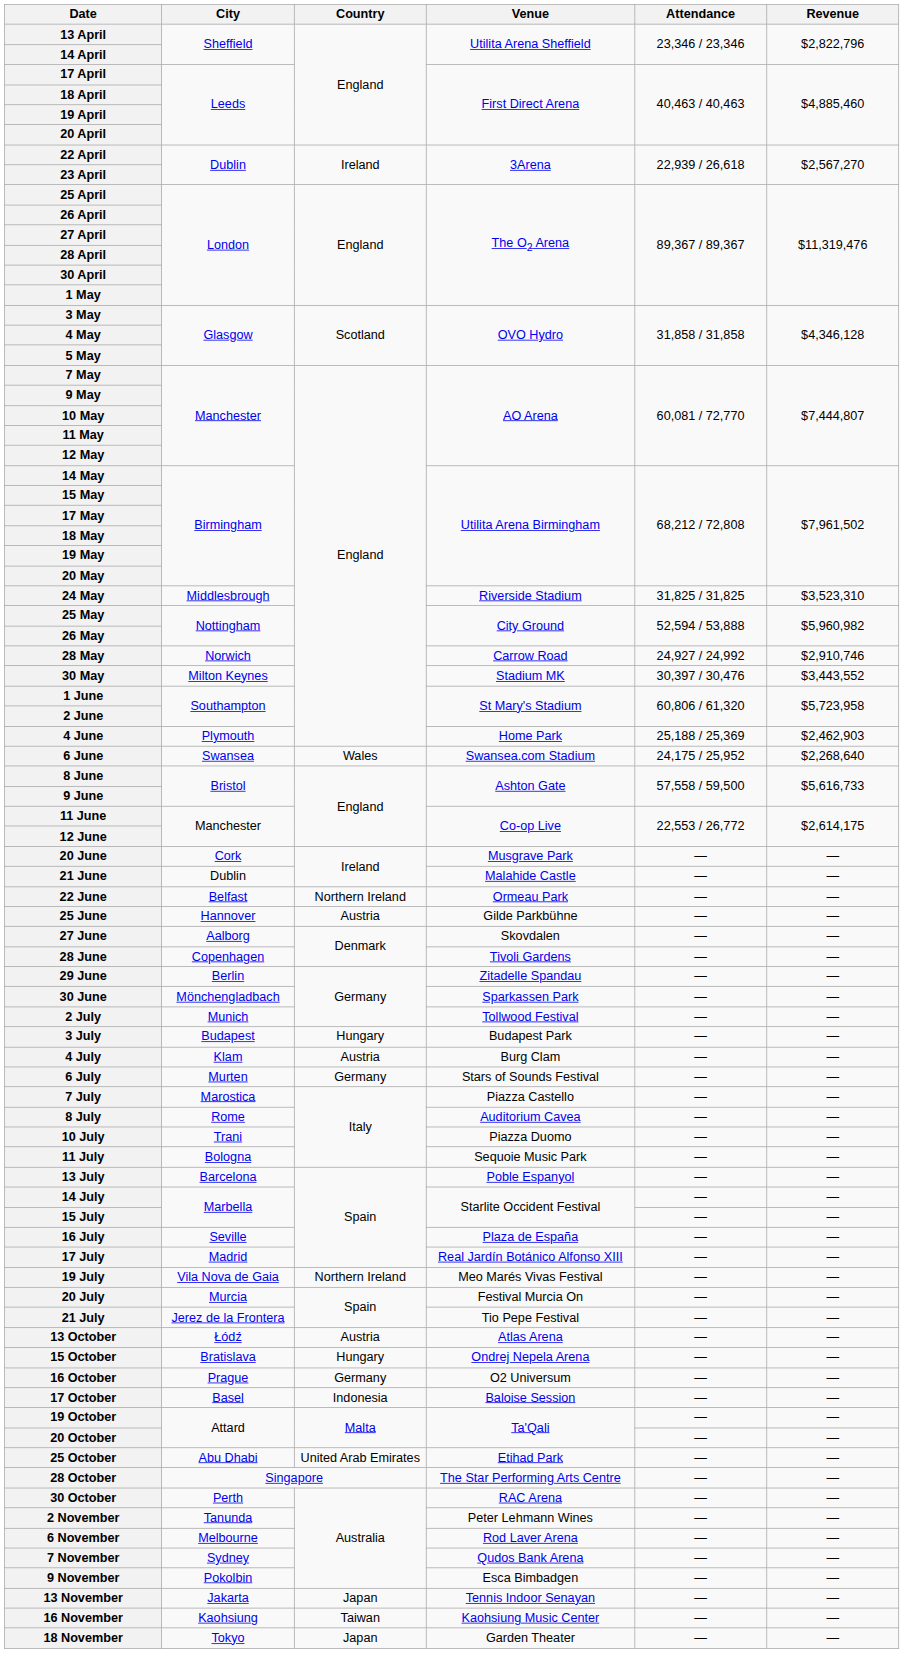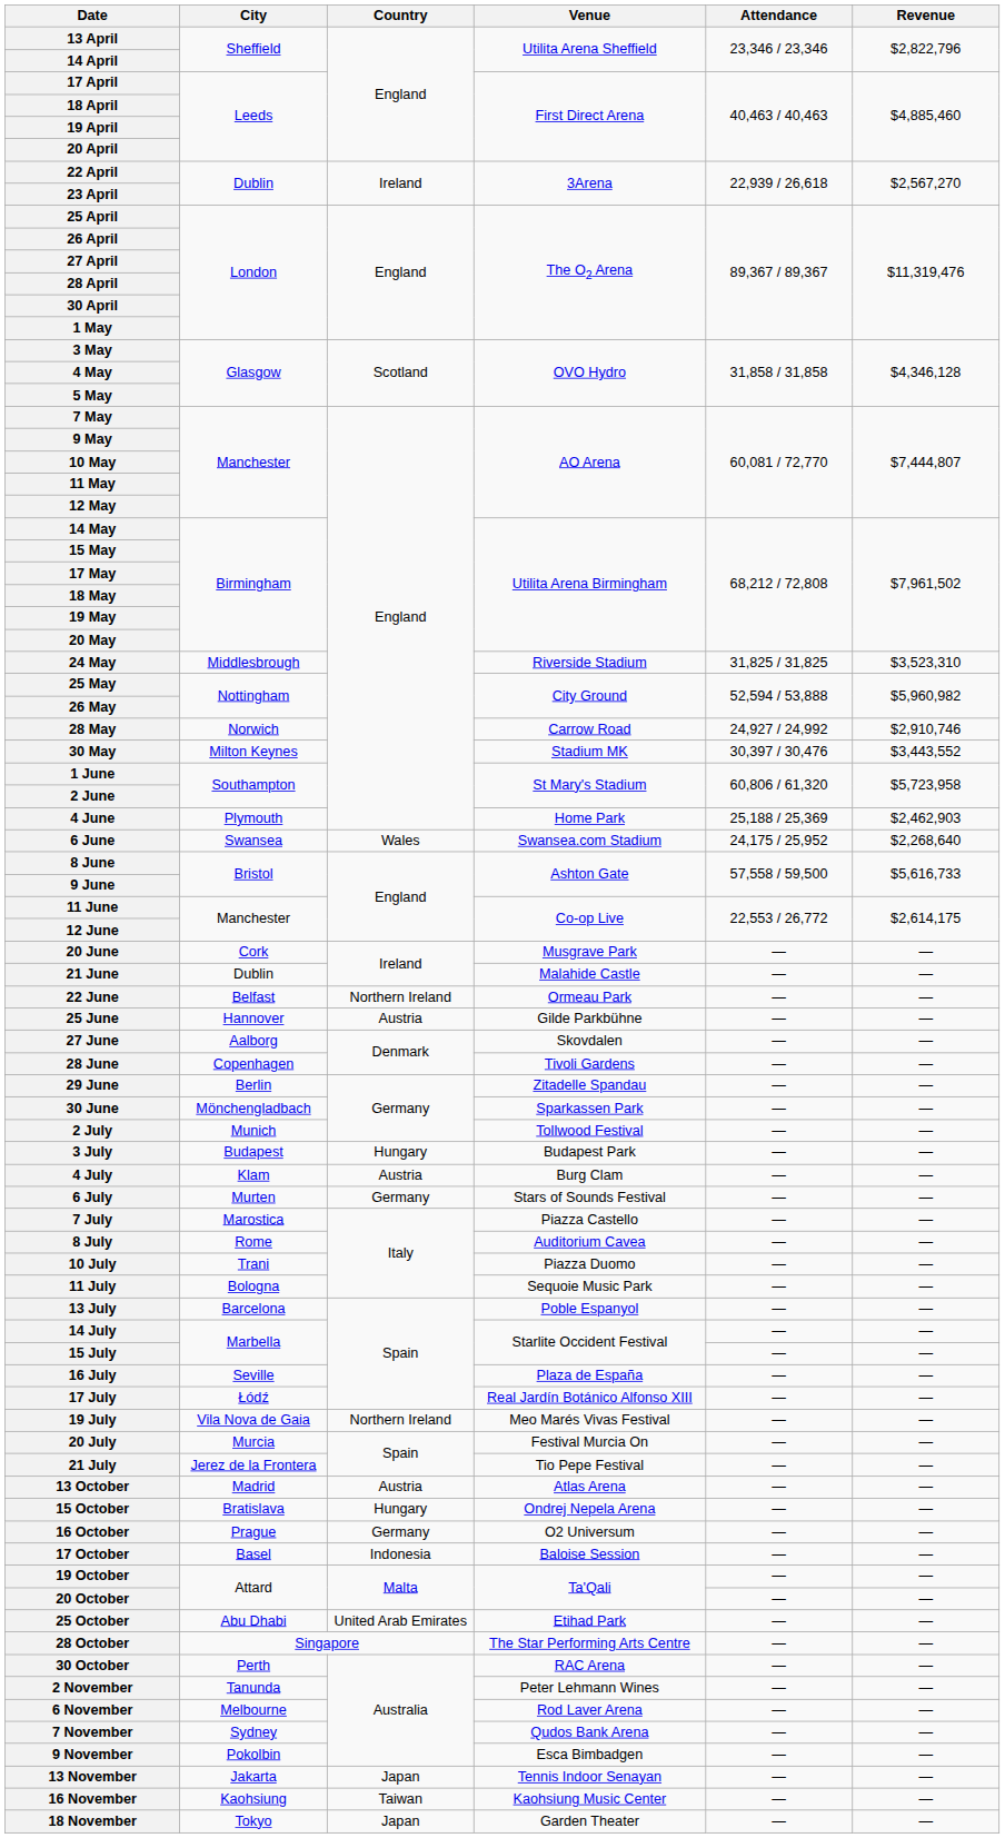 <table class="wikitable plainrowheaders" style="text-align:center;">
 <tr>
 <th scope="col" style="width:12em;">Date</th>
 <th scope="col" style="width:10em;">City</th>
 <th scope="col" style="width:10em;">Country</th>
 <th scope="col" style="width:16em;">Venue</th>
 <th scope="col" style="width:10em;">Attendance</th>
 <th scope="col" style="width:10em;">Revenue</th>
 </tr>
 <tr>
 <th scope="row">13 April</th>
 <td rowspan="2"><a href='#'>Sheffield</a></td>
 <td rowspan="6">England</td>
 <td rowspan="2"><a href='#'>Utilita Arena Sheffield</a></td>
 <td rowspan="2">23,346 / 23,346</td>
 <td rowspan="2">$2,822,796</td>
 </tr>
 <tr>
 <th scope="row">14 April</th>
 </tr>
 <tr>
 <th scope="row">17 April</th>
 <td rowspan="4"><a href='#'>Leeds</a></td>
 <td rowspan="4"><a href='#'>First Direct Arena</a></td>
 <td rowspan="4">40,463 / 40,463</td>
 <td rowspan="4">$4,885,460</td>
 </tr>
 <tr>
 <th scope="row">18 April</th>
 </tr>
 <tr>
 <th scope="row">19 April</th>
 </tr>
 <tr>
 <th scope="row">20 April</th>
 </tr>
 <tr>
 <th scope="row">22 April</th>
 <td rowspan="2"><a href='#'>Dublin</a></td>
 <td rowspan="2">Ireland</td>
 <td rowspan="2"><a href='#'>3Arena</a></td>
 <td rowspan="2">22,939 / 26,618</td>
 <td rowspan="2">$2,567,270</td>
 </tr>
 <tr>
 <th scope="row">23 April</th>
 </tr>
 <tr>
 <th scope="row">25 April</th>
 <td rowspan="6"><a href='#'>London</a></td>
 <td rowspan="6">England</td>
 <td rowspan="6"><a href='#'>The O<sub>2</sub> Arena</a></td>
 <td rowspan="6">89,367 / 89,367</td>
 <td rowspan="6">$11,319,476</td>
 </tr>
 <tr>
 <th scope="row">26 April</th>
 </tr>
 <tr>
 <th scope="row">27 April</th>
 </tr>
 <tr>
 <th scope="row">28 April</th>
 </tr>
 <tr>
 <th scope="row">30 April</th>
 </tr>
 <tr>
 <th scope="row">1 May</th>
 </tr>
 <tr>
 <th scope="row">3 May</th>
 <td rowspan="3"><a href='#'>Glasgow</a></td>
 <td rowspan="3">Scotland</td>
 <td rowspan="3"><a href='#'>OVO Hydro</a></td>
 <td rowspan="3">31,858 / 31,858</td>
 <td rowspan="3">$4,346,128</td>
 </tr>
 <tr>
 <th scope="row">4 May</th>
 </tr>
 <tr>
 <th scope="row">5 May</th>
 </tr>
 <tr>
 <th scope="row">7 May</th>
 <td rowspan="5"><a href='#'>Manchester</a></td>
 <td rowspan="19">England</td>
 <td rowspan="5"><a href='#'>AO Arena</a></td>
 <td rowspan="5">60,081 / 72,770</td>
 <td rowspan="5">$7,444,807</td>
 </tr>
 <tr>
 <th scope="row">9 May</th>
 </tr>
 <tr>
 <th scope="row">10 May</th>
 </tr>
 <tr>
 <th scope="row">11 May</th>
 </tr>
 <tr>
 <th scope="row">12 May</th>
 </tr>
 <tr>
 <th scope="row">14 May</th>
 <td rowspan="6"><a href='#'>Birmingham</a></td>
 <td rowspan="6"><a href='#'>Utilita Arena Birmingham</a></td>
 <td rowspan="6">68,212 / 72,808</td>
 <td rowspan="6">$7,961,502</td>
 </tr>
 <tr>
 <th scope="row">15 May</th>
 </tr>
 <tr>
 <th scope="row">17 May</th>
 </tr>
 <tr>
 <th scope="row">18 May</th>
 </tr>
 <tr>
 <th scope="row">19 May</th>
 </tr>
 <tr>
 <th scope="row">20 May</th>
 </tr>
 <tr>
 <th scope="row">24 May</th>
 <td><a href='#'>Middlesbrough</a></td>
 <td><a href='#'>Riverside Stadium</a></td>
 <td>31,825 / 31,825</td>
 <td>$3,523,310</td>
 </tr>
 <tr>
 <th scope="row">25 May</th>
 <td rowspan="2"><a href='#'>Nottingham</a></td>
 <td rowspan="2"><a href='#'>City Ground</a></td>
 <td rowspan="2">52,594 / 53,888</td>
 <td rowspan="2">$5,960,982</td>
 </tr>
 <tr>
 <th scope="row">26 May</th>
 </tr>
 <tr>
 <th scope="row">28 May</th>
 <td><a href='#'>Norwich</a></td>
 <td><a href='#'>Carrow Road</a></td>
 <td>24,927 / 24,992</td>
 <td>$2,910,746</td>
 </tr>
 <tr>
 <th scope="row">30 May</th>
 <td><a href='#'>Milton Keynes</a></td>
 <td><a href='#'>Stadium MK</a></td>
 <td>30,397 / 30,476</td>
 <td>$3,443,552</td>
 </tr>
 <tr>
 <th scope="row">1 June</th>
 <td rowspan="2"><a href='#'>Southampton</a></td>
 <td rowspan="2"><a href='#'>St Mary's Stadium</a></td>
 <td rowspan="2">60,806 / 61,320</td>
 <td rowspan="2">$5,723,958</td>
 </tr>
 <tr>
 <th scope="row">2 June</th>
 </tr>
 <tr>
 <th scope="row">4 June</th>
 <td><a href='#'>Plymouth</a></td>
 <td><a href='#'>Home Park</a></td>
 <td>25,188 / 25,369</td>
 <td>$2,462,903</td>
 </tr>
 <tr>
 <th scope="row">6 June</th>
 <td><a href='#'>Swansea</a></td>
 <td>Wales</td>
 <td><a href='#'>Swansea.com Stadium</a></td>
 <td>24,175 / 25,952</td>
 <td>$2,268,640</td>
 </tr>
 <tr>
 <th scope="row">8 June</th>
 <td rowspan="2"><a href='#'>Bristol</a></td>
 <td rowspan="4">England</td>
 <td rowspan="2"><a href='#'>Ashton Gate</a></td>
 <td rowspan="2">57,558 / 59,500</td>
 <td rowspan="2">$5,616,733</td>
 </tr>
 <tr>
 <th scope="row">9 June</th>
 </tr>
 <tr>
 <th scope="row">11 June</th>
 <td rowspan="2">Manchester</td>
 <td rowspan="2"><a href='#'>Co-op Live</a></td>
 <td rowspan="2">22,553 / 26,772</td>
 <td rowspan="2">$2,614,175</td>
 </tr>
 <tr>
 <th scope="row">12 June</th>
 </tr>
 <tr>
 <th scope="row">20 June</th>
 <td><a href='#'>Cork</a></td>
 <td rowspan="2">Ireland</td>
 <td><a href='#'>Musgrave Park</a></td>
 <td>—</td>
 <td>—</td>
 </tr>
 <tr>
 <th scope="row">21 June</th>
 <td>Dublin</td>
 <td><a href='#'>Malahide Castle</a></td>
 <td>—</td>
 <td>—</td>
 </tr>
 <tr>
 <th scope="row">22 June</th>
 <td><a href='#'>Belfast</a></td>
 <td>Northern Ireland</td>
 <td><a href='#'>Ormeau Park</a></td>
 <td>—</td>
 <td>—</td>
 </tr>
 <tr>
 <th scope="row">25 June</th>
 <td><a href='#'>Hannover</a></td>
 <td>Austria</td>
 <td>Gilde Parkbühne</td>
 <td>—</td>
 <td>—</td>
 </tr>
 <tr>
 <th scope="row">27 June</th>
 <td><a href='#'>Aalborg</a></td>
 <td rowspan="2">Denmark</td>
 <td>Skovdalen</td>
 <td>—</td>
 <td>—</td>
 </tr>
 <tr>
 <th scope="row">28 June</th>
 <td><a href='#'>Copenhagen</a></td>
 <td><a href='#'>Tivoli Gardens</a></td>
 <td>—</td>
 <td>—</td>
 </tr>
 <tr>
 <th scope="row">29 June</th>
 <td><a href='#'>Berlin</a></td>
 <td rowspan="3">Germany</td>
 <td><a href='#'>Zitadelle Spandau</a></td>
 <td>—</td>
 <td>—</td>
 </tr>
 <tr>
 <th scope="row">30 June</th>
 <td><a href='#'>Mönchengladbach</a></td>
 <td><a href='#'>Sparkassen Park</a></td>
 <td>—</td>
 <td>—</td>
 </tr>
 <tr>
 <th scope="row">2 July</th>
 <td><a href='#'>Munich</a></td>
 <td><a href='#'>Tollwood Festival</a></td>
 <td>—</td>
 <td>—</td>
 </tr>
 <tr>
 <th scope="row">3 July</th>
 <td><a href='#'>Budapest</a></td>
 <td>Hungary</td>
 <td>Budapest Park</td>
 <td>—</td>
 <td>—</td>
 </tr>
 <tr>
 <th scope="row">4 July</th>
 <td><a href='#'>Klam</a></td>
 <td>Austria</td>
 <td>Burg Clam</td>
 <td>—</td>
 <td>—</td>
 </tr>
 <tr>
 <th scope="row">6 July</th>
 <td><a href='#'>Murten</a></td>
 <td>Germany</td>
 <td>Stars of Sounds Festival</td>
 <td>—</td>
 <td>—</td>
 </tr>
 <tr>
 <th scope="row">7 July</th>
 <td><a href='#'>Marostica</a></td>
 <td rowspan="4">Italy</td>
 <td>Piazza Castello</td>
 <td>—</td>
 <td>—</td>
 </tr>
 <tr>
 <th scope="row">8 July</th>
 <td><a href='#'>Rome</a></td>
 <td><a href='#'>Auditorium Cavea</a></td>
 <td>—</td>
 <td>—</td>
 </tr>
 <tr>
 <th scope="row">10 July</th>
 <td><a href='#'>Trani</a></td>
 <td>Piazza Duomo</td>
 <td>—</td>
 <td>—</td>
 </tr>
 <tr>
 <th scope="row">11 July</th>
 <td><a href='#'>Bologna</a></td>
 <td>Sequoie Music Park</td>
 <td>—</td>
 <td>—</td>
 </tr>
 <tr>
 <th scope="row">13 July</th>
 <td><a href='#'>Barcelona</a></td>
 <td rowspan="5">Spain</td>
 <td><a href='#'>Poble Espanyol</a></td>
 <td>—</td>
 <td>—</td>
 </tr>
 <tr>
 <th scope="row">14 July</th>
 <td rowspan="2"><a href='#'>Marbella</a></td>
 <td rowspan="2">Starlite Occident Festival</td>
 <td>—</td>
 <td>—</td>
 </tr>
 <tr>
 <th scope="row">15 July</th>
 <td>—</td>
 <td>—</td>
 </tr>
 <tr>
 <th scope="row">16 July</th>
 <td><a href='#'>Seville</a></td>
 <td><a href='#'>Plaza de España</a></td>
 <td>—</td>
 <td>—</td>
 </tr>
 <tr>
 <th scope="row">17 July</th>
-<td><a href='#'>Madrid</a></td>
+<td><a href='#'>Łódź</a></td>
 <td><a href='#'>Real Jardín Botánico Alfonso XIII</a></td>
 <td>—</td>
 <td>—</td>
 </tr>
 <tr>
 <th scope="row">19 July</th>
 <td><a href='#'>Vila Nova de Gaia</a></td>
 <td>Northern Ireland</td>
 <td>Meo Marés Vivas Festival</td>
 <td>—</td>
 <td>—</td>
 </tr>
 <tr>
 <th scope="row">20 July</th>
 <td><a href='#'>Murcia</a></td>
 <td rowspan="2">Spain</td>
 <td>Festival Murcia On</td>
 <td>—</td>
 <td>—</td>
 </tr>
 <tr>
 <th scope="row">21 July</th>
 <td><a href='#'>Jerez de la Frontera</a></td>
 <td>Tio Pepe Festival</td>
 <td>—</td>
 <td>—</td>
 </tr>
 <tr>
 <th scope="row">13 October</th>
-<td><a href='#'>Łódź</a></td>
+<td><a href='#'>Madrid</a></td>
 <td>Austria</td>
 <td><a href='#'>Atlas Arena</a></td>
 <td>—</td>
 <td>—</td>
 </tr>
 <tr>
 <th scope="row">15 October</th>
 <td><a href='#'>Bratislava</a></td>
 <td>Hungary</td>
 <td><a href='#'>Ondrej Nepela Arena</a></td>
 <td>—</td>
 <td>—</td>
 </tr>
 <tr>
 <th scope="row">16 October</th>
 <td><a href='#'>Prague</a></td>
 <td>Germany</td>
 <td>O2 Universum</td>
 <td>—</td>
 <td>—</td>
 </tr>
 <tr>
 <th scope="row">17 October</th>
 <td><a href='#'>Basel</a></td>
 <td>Indonesia</td>
 <td><a href='#'>Baloise Session</a></td>
 <td>—</td>
 <td>—</td>
 </tr>
 <tr>
 <th scope="row">19 October</th>
 <td rowspan="2">Attard</td>
 <td rowspan="2"><a href='#'>Malta</a></td>
 <td rowspan="2"><a href='#'>Ta'Qali</a></td>
 <td>—</td>
 <td>—</td>
 </tr>
 <tr>
 <th scope ="row">20 October</th>
 <td>—</td>
 <td>—</td>
 </tr>
 <tr>
 <th scope="row">25 October</th>
 <td><a href='#'>Abu Dhabi</a></td>
 <td>United Arab Emirates</td>
 <td><a href='#'>Etihad Park</a></td>
 <td>—</td>
 <td>—</td>
 </tr>
 <tr>
 <th scope="row">28 October</th>
 <td colspan="2"><a href='#'>Singapore</a></td>
 <td><a href='#'>The Star Performing Arts Centre</a></td>
 <td>—</td>
 <td>—</td>
 </tr>
 <tr>
 <th scope="row">30 October</th>
 <td><a href='#'>Perth</a></td>
 <td rowspan="5">Australia</td>
 <td><a href='#'>RAC Arena</a></td>
 <td>—</td>
 <td>—</td>
 </tr>
 <tr>
 <th scope="row">2 November</th>
 <td><a href='#'>Tanunda</a></td>
 <td>Peter Lehmann Wines</td>
 <td>—</td>
 <td>—</td>
 </tr>
 <tr>
 <th scope="row">6 November</th>
 <td><a href='#'>Melbourne</a></td>
 <td><a href='#'>Rod Laver Arena</a></td>
 <td>—</td>
 <td>—</td>
 </tr>
 <tr>
 <th scope="row">7 November</th>
 <td><a href='#'>Sydney</a></td>
 <td><a href='#'>Qudos Bank Arena</a></td>
 <td>—</td>
 <td>—</td>
 </tr>
 <tr>
 <th scope="row">9 November</th>
 <td><a href='#'>Pokolbin</a></td>
 <td>Esca Bimbadgen</td>
 <td>—</td>
 <td>—</td>
 </tr>
 <tr>
 <th scope="row">13 November</th>
 <td><a href='#'>Jakarta</a></td>
 <td>Japan</td>
 <td><a href='#'>Tennis Indoor Senayan</a></td>
 <td>—</td>
 <td>—</td>
 </tr>
 <tr>
 <th scope="row">16 November</th>
 <td><a href='#'>Kaohsiung</a></td>
 <td>Taiwan</td>
 <td><a href='#'>Kaohsiung Music Center</a></td>
 <td>—</td>
 <td>—</td>
 </tr>
 <tr>
 <th scope="row">18 November</th>
 <td><a href='#'>Tokyo</a></td>
 <td>Japan</td>
 <td>Garden Theater</td>
 <td>—</td>
 <td>—</td>
 </tr>
 </table>
